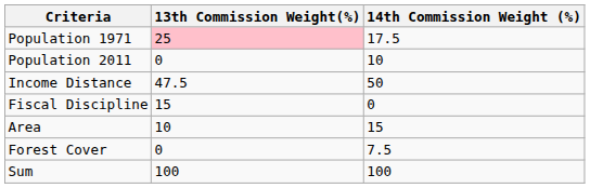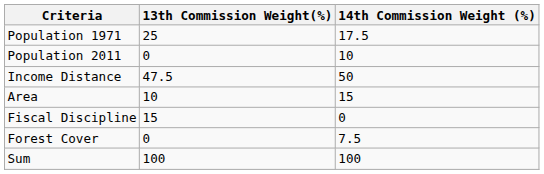 <table class="wikitable">
 <tr>
 <th>Criteria</th>
 <th>13th Commission Weight(%)</th>
 <th>14th Commission Weight (%)</th>
 </tr>
 <tr>
 <td>Population 1971</td>
-<td style="background: pink;">25</td>
+<td>25</td>
 <td>17.5</td>
 </tr>
 <tr>
 <td>Population 2011</td>
 <td>0</td>
 <td>10</td>
 </tr>
 <tr>
 <td>Income Distance</td>
 <td>47.5</td>
 <td>50</td>
 </tr>
 <tr>
+<td>Area</td>
+<td>10</td>
+<td>15</td>
+</tr>
+<tr>
 <td>Fiscal Discipline</td>
 <td>15</td>
 <td>0</td>
-</tr>
-<tr>
-<td>Area</td>
-<td>10</td>
-<td>15</td>
 </tr>
 <tr>
 <td>Forest Cover</td>
 <td>0</td>
 <td>7.5</td>
 </tr>
 <tr>
 <td>Sum</td>
 <td>100</td>
 <td>100</td>
 </tr>
 </table>
